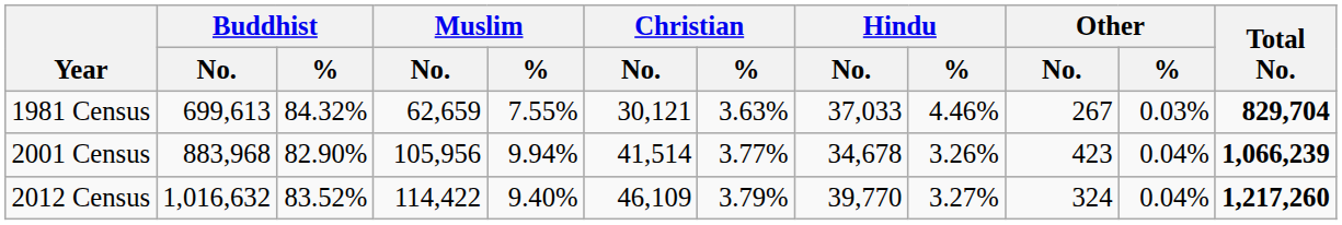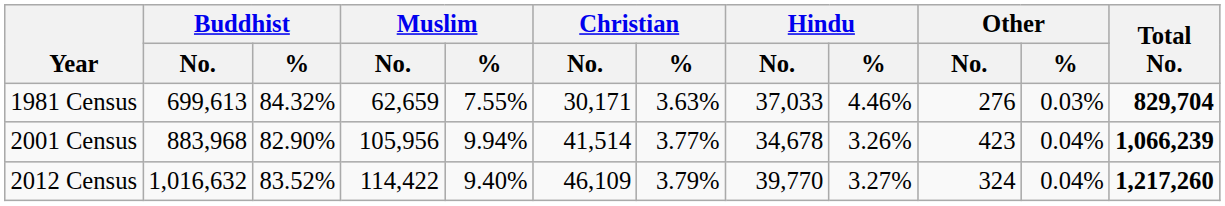 <table class="wikitable" border="1" style="text-align:right;">
 <tr>
 <th style="vertical-align:bottom;" rowspan=2>Year</th>
 <th style="vertical-align:bottom;" colspan=2><a href='#'>Buddhist</a></th>
 <th style="vertical-align:bottom;" colspan=2><a href='#'>Muslim</a></th>
 <th style="vertical-align:bottom;" colspan=2><a href='#'>Christian</a></th>
 <th style="vertical-align:bottom;" colspan=2><a href='#'>Hindu</a></th>
 <th style="vertical-align:bottom;" colspan=2>Other</th>
 <th style="vertical-align:bottom;" rowspan=2><strong>Total</strong><br><strong>No.</strong></th>
 </tr>
 <tr>
 <th style="width:60px;">No.</th>
 <th style="width:50px;">%</th>
 <th style="width:60px;">No.</th>
 <th style="width:50px;">%</th>
 <th style="width:60px;">No.</th>
 <th style="width:50px;">%</th>
 <th style="width:60px;">No.</th>
 <th style="width:50px;">%</th>
 <th style="width:60px;">No.</th>
 <th style="width:50px;">%</th>
 </tr>
 <tr>
 <td align=left>1981 Census</td>
 <td>699,613</td>
 <td>84.32%</td>
 <td>62,659</td>
 <td>7.55%</td>
-<td>30,121</td>
+<td>30,171</td>
 <td>3.63%</td>
 <td>37,033</td>
 <td>4.46%</td>
-<td>267</td>
+<td>276</td>
 <td>0.03%</td>
 <td><strong>829,704</strong></td>
 </tr>
 <tr>
 <td align=left>2001 Census</td>
 <td>883,968</td>
 <td>82.90%</td>
 <td>105,956</td>
 <td>9.94%</td>
 <td>41,514</td>
 <td>3.77%</td>
 <td>34,678</td>
 <td>3.26%</td>
 <td>423</td>
 <td>0.04%</td>
 <td><strong>1,066,239</strong></td>
 </tr>
 <tr>
 <td align=left>2012 Census</td>
 <td>1,016,632</td>
 <td>83.52%</td>
 <td>114,422</td>
 <td>9.40%</td>
 <td>46,109</td>
 <td>3.79%</td>
 <td>39,770</td>
 <td>3.27%</td>
 <td>324</td>
 <td>0.04%</td>
 <td><strong>1,217,260</strong></td>
 </tr>
 </table>
